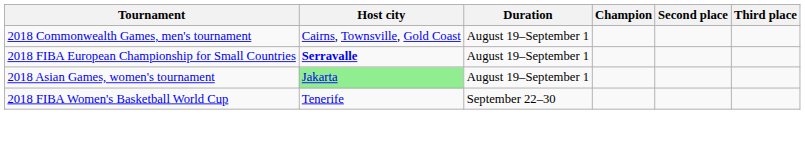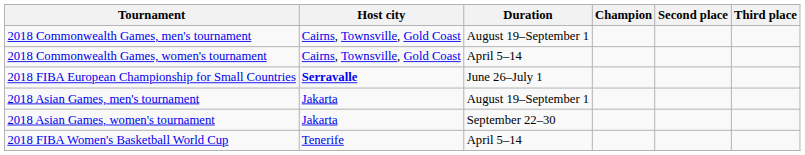 <table class="wikitable" style="font-size:90%">
 <tr>
 <th>Tournament</th>
 <th>Host city</th>
 <th>Duration</th>
 <th> Champion</th>
 <th> Second place</th>
 <th> Third place</th>
 </tr>
 <tr>
 <td><a href='#'>2018 Commonwealth Games, men's tournament</a></td>
 <td> <a href='#'>Cairns</a>, <a href='#'>Townsville</a>, <a href='#'>Gold Coast</a></td>
 <td>August 19–September 1</td>
 <td><strong></strong></td>
 <td></td>
 <td></td>
 </tr>
 <tr>
-<td><a href='#'>2018 FIBA European Championship for Small Countries</a></td>
-<td><strong> <a href='#'>Serravalle</a></strong></td>
-<td>August 19–September 1</td>
+<td><a href='#'>2018 Commonwealth Games, women's tournament</a></td>
+<td> <a href='#'>Cairns</a>, <a href='#'>Townsville</a>, <a href='#'>Gold Coast</a></td>
+<td>April 5–14</td>
 <td><strong></strong></td>
 <td></td>
 <td></td>
 </tr>
 <tr>
+<td><a href='#'>2018 FIBA European Championship for Small Countries</a></td>
+<td><strong> <a href='#'>Serravalle</a></strong></td>
+<td>June 26–July 1</td>
+<td><strong></strong></td>
+<td></td>
+<td></td>
+</tr>
+<tr>
+<td><a href='#'>2018 Asian Games, men's tournament</a></td>
+<td> <a href='#'>Jakarta</a></td>
+<td>August 19–September 1</td>
+<td></td>
+<td></td>
+<td></td>
+</tr>
+<tr>
 <td><a href='#'>2018 Asian Games, women's tournament</a></td>
-<td style="background: lightgreen;"> <a href='#'>Jakarta</a></td>
-<td>August 19–September 1</td>
+<td> <a href='#'>Jakarta</a></td>
+<td>September 22–30</td>
 <td></td>
 <td></td>
 <td></td>
 </tr>
 <tr>
 <td><a href='#'>2018 FIBA Women's Basketball World Cup</a></td>
 <td> <a href='#'>Tenerife</a></td>
-<td>September 22–30</td>
+<td>April 5–14</td>
 <td><strong></strong></td>
 <td></td>
 <td></td>
 </tr>
 </table>
